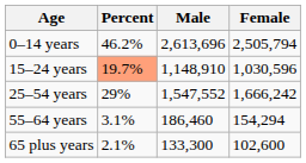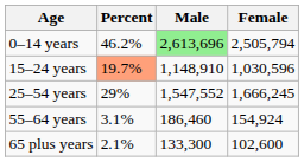 <table class="wikitable">
 <tr>
 <th>Age</th>
 <th>Percent</th>
 <th>Male</th>
 <th>Female</th>
 </tr>
 <tr>
 <td>0–14 years</td>
 <td>46.2%</td>
-<td>2,613,696</td>
+<td style="background: lightgreen;">2,613,696</td>
 <td>2,505,794</td>
 </tr>
 <tr>
 <td>15–24 years</td>
 <td style="background: lightsalmon;">19.7%</td>
 <td>1,148,910</td>
 <td>1,030,596</td>
 </tr>
 <tr>
 <td>25–54 years</td>
 <td>29%</td>
 <td>1,547,552</td>
-<td>1,666,242</td>
+<td>1,666,245</td>
 </tr>
 <tr>
 <td>55–64 years</td>
 <td>3.1%</td>
 <td>186,460</td>
-<td>154,294</td>
+<td>154,924</td>
 </tr>
 <tr>
 <td>65 plus years</td>
 <td>2.1%</td>
 <td>133,300</td>
 <td>102,600</td>
 </tr>
 </table>
